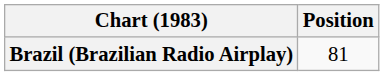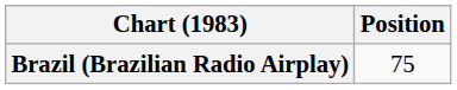 <table class="wikitable plainrowheaders" style="text-align:center">
 <tr>
 <th>Chart (1983)</th>
 <th>Position</th>
 </tr>
 <tr>
 <th scope="row">Brazil (Brazilian Radio Airplay)</th>
-<td>81</td>
+<td>75</td>
 </tr>
 </table>
